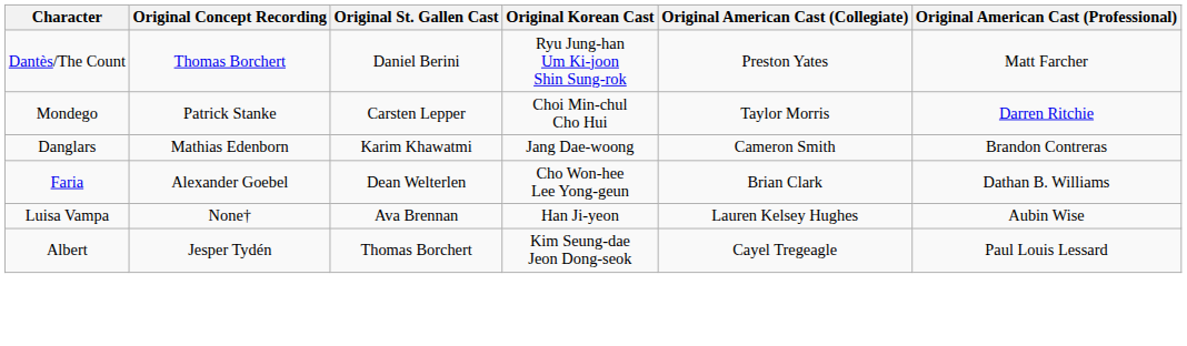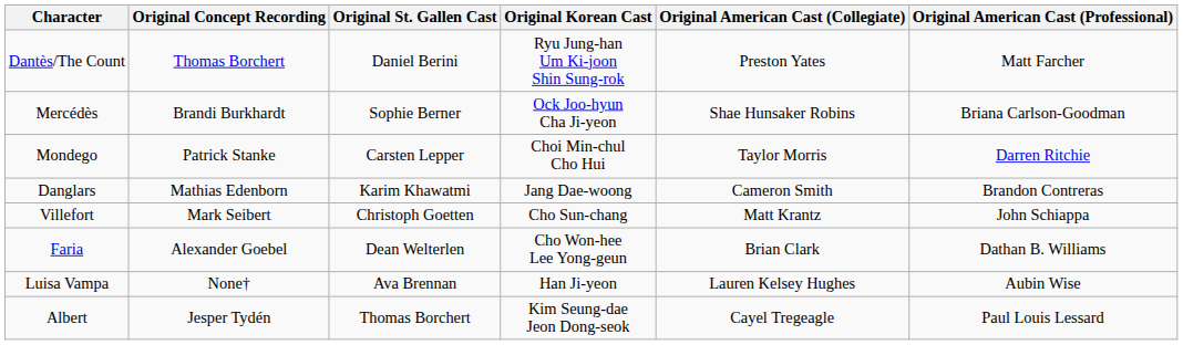 <table class="wikitable">
 <tr>
 <th>Character</th>
 <th>Original Concept Recording</th>
 <th>Original St. Gallen Cast</th>
 <th>Original Korean Cast</th>
 <th>Original American Cast (Collegiate)</th>
 <th>Original American Cast (Professional)</th>
 </tr>
 <tr>
 <td style="text-align:center;"><a href='#'>Dantès</a>/The Count</td>
 <td style="text-align:center;"><a href='#'>Thomas Borchert</a></td>
 <td style="text-align:center;">Daniel Berini</td>
 <td style="text-align:center;">Ryu Jung-han<br><a href='#'>Um Ki-joon</a><br><a href='#'>Shin Sung-rok</a></td>
 <td style="text-align:center;">Preston Yates</td>
 <td style="text-align:center;">Matt Farcher</td>
 </tr>
 <tr>
+<td style="text-align:center;">Mercédès</td>
+<td style="text-align:center;">Brandi Burkhardt</td>
+<td style="text-align:center;">Sophie Berner</td>
+<td style="text-align:center;"><a href='#'>Ock Joo-hyun</a><br>Cha Ji-yeon</td>
+<td style="text-align:center;">Shae Hunsaker Robins</td>
+<td style="text-align:center;">Briana Carlson-Goodman</td>
+</tr>
+<tr>
 <td style="text-align:center;">Mondego</td>
 <td style="text-align:center;">Patrick Stanke</td>
 <td style="text-align:center;">Carsten Lepper</td>
 <td style="text-align:center;">Choi Min-chul<br>Cho Hui</td>
 <td style="text-align:center;">Taylor Morris</td>
 <td style="text-align:center;"><a href='#'>Darren Ritchie</a></td>
 </tr>
 <tr>
 <td style="text-align:center;">Danglars</td>
 <td style="text-align:center;">Mathias Edenborn</td>
 <td style="text-align:center;">Karim Khawatmi</td>
 <td style="text-align:center;">Jang Dae-woong</td>
 <td style="text-align:center;">Cameron Smith</td>
 <td style="text-align:center;">Brandon Contreras</td>
+</tr>
+<tr>
+<td style="text-align:center;">Villefort</td>
+<td style="text-align:center;">Mark Seibert</td>
+<td style="text-align:center;">Christoph Goetten</td>
+<td style="text-align:center;">Cho Sun-chang</td>
+<td style="text-align:center;">Matt Krantz</td>
+<td style="text-align:center;">John Schiappa</td>
 </tr>
 <tr>
 <td style="text-align:center;"><a href='#'>Faria</a></td>
 <td style="text-align:center;">Alexander Goebel</td>
 <td style="text-align:center;">Dean Welterlen</td>
 <td style="text-align:center;">Cho Won-hee<br>Lee Yong-geun</td>
 <td style="text-align:center;">Brian Clark</td>
 <td style="text-align:center;">Dathan B. Williams</td>
 </tr>
 <tr>
 <td style="text-align:center;">Luisa Vampa</td>
 <td style="text-align:center;">None†</td>
 <td style="text-align:center;">Ava Brennan</td>
 <td style="text-align:center;">Han Ji-yeon</td>
 <td style="text-align:center;">Lauren Kelsey Hughes</td>
 <td style="text-align:center;">Aubin Wise</td>
 </tr>
 <tr>
 <td style="text-align:center;">Albert</td>
 <td style="text-align:center;">Jesper Tydén</td>
 <td style="text-align:center;">Thomas Borchert</td>
 <td style="text-align:center;">Kim Seung-dae<br>Jeon Dong-seok</td>
 <td style="text-align:center;">Cayel Tregeagle</td>
 <td style="text-align:center;">Paul Louis Lessard</td>
 </tr>
 </table>
